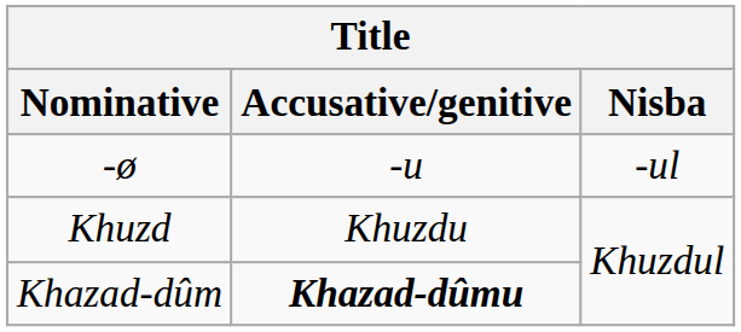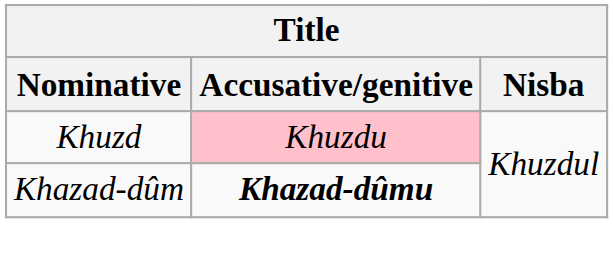 <table class="wikitable" style="text-align: center; margin-left: auto; margin-right: auto; border: none;">
 <tr>
 <th colspan="3">Title</th>
 </tr>
 <tr>
 <th>Nominative</th>
 <th>Accusative/genitive</th>
 <th>Nisba</th>
 </tr>
 <tr>
-<td><em>-ø</em></td>
-<td><em>-u</em></td>
-<td><em>-ul</em></td>
-</tr>
-<tr>
 <td><em>Khuzd</em></td>
-<td><em>Khuzdu</em></td>
+<td style="background: pink;"><em>Khuzdu</em></td>
 <td rowspan="2"><em>Khuzdul</em></td>
 </tr>
 <tr>
 <td><em>Khazad-dûm</em></td>
 <td><strong><em>Khazad-dûmu</em></strong></td>
 </tr>
 </table>
